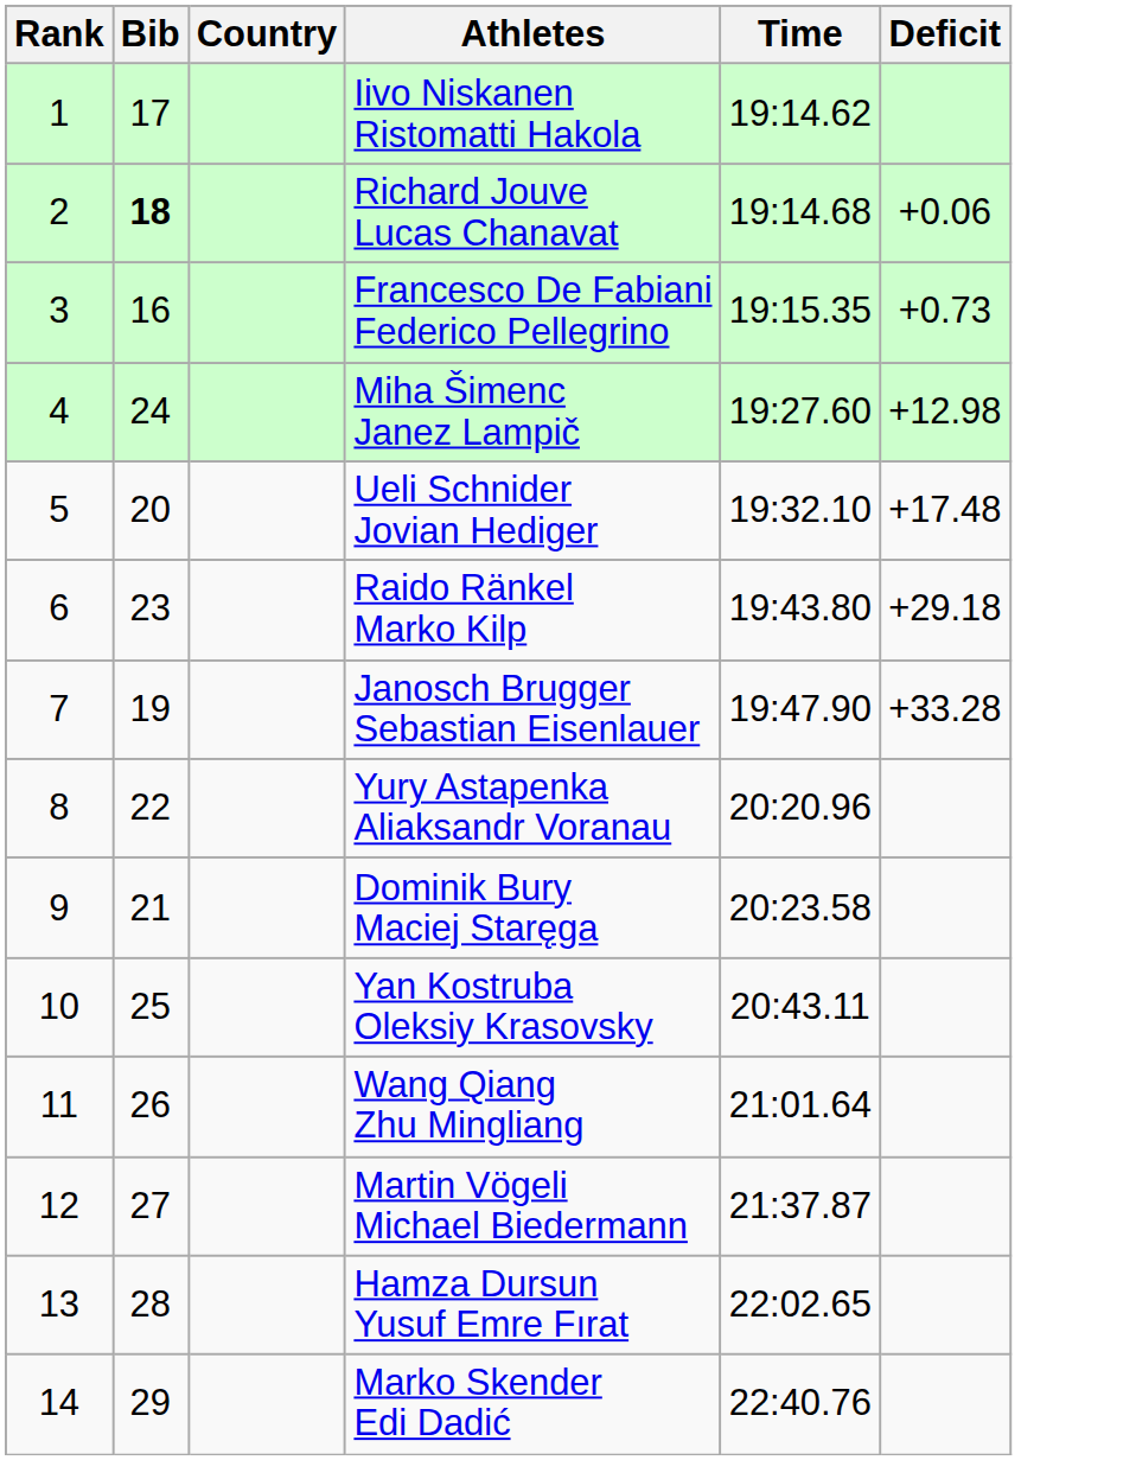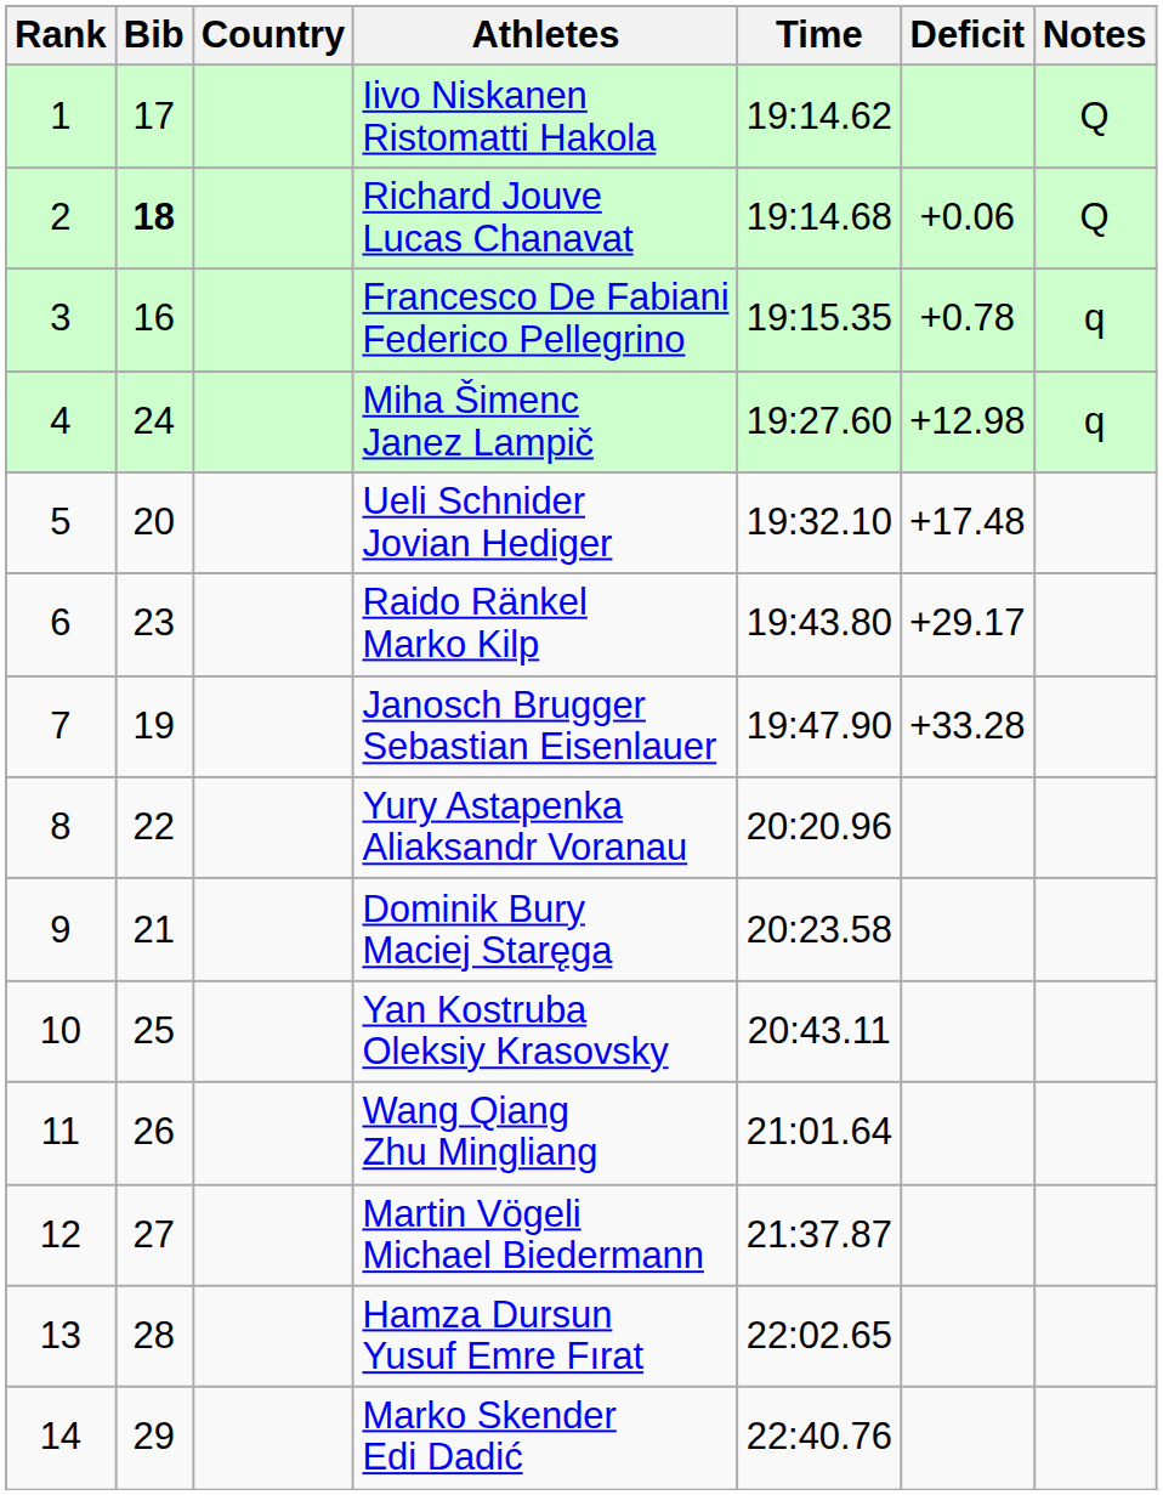 <table class="wikitable sortable" style="text-align:center">
 <tr>
 <th>Rank</th>
 <th>Bib</th>
 <th>Country</th>
 <th>Athletes</th>
 <th>Time</th>
 <th>Deficit</th>
+<th>Notes</th>
 </tr>
 <tr bgcolor=ccffcc>
 <td>1</td>
 <td>17</td>
 <td align=left></td>
 <td align=left><a href='#'>Iivo Niskanen</a><br><a href='#'>Ristomatti Hakola</a></td>
 <td>19:14.62</td>
 <td></td>
+<td>Q</td>
 </tr>
 <tr bgcolor=ccffcc>
 <td>2</td>
 <td><strong>18</strong></td>
 <td align=left></td>
 <td align=left><a href='#'>Richard Jouve</a><br><a href='#'>Lucas Chanavat</a></td>
 <td>19:14.68</td>
 <td>+0.06</td>
+<td>Q</td>
 </tr>
 <tr bgcolor=ccffcc>
 <td>3</td>
 <td>16</td>
 <td align=left></td>
 <td align=left><a href='#'>Francesco De Fabiani</a><br><a href='#'>Federico Pellegrino</a></td>
 <td>19:15.35</td>
-<td>+0.73</td>
+<td>+0.78</td>
+<td>q</td>
 </tr>
 <tr bgcolor=ccffcc>
 <td>4</td>
 <td>24</td>
 <td align=left></td>
 <td align=left><a href='#'>Miha Šimenc</a><br><a href='#'>Janez Lampič</a></td>
 <td>19:27.60</td>
 <td>+12.98</td>
+<td>q</td>
 </tr>
 <tr>
 <td>5</td>
 <td>20</td>
 <td align=left></td>
 <td align=left><a href='#'>Ueli Schnider</a><br><a href='#'>Jovian Hediger</a></td>
 <td>19:32.10</td>
 <td>+17.48</td>
+<td></td>
 </tr>
 <tr>
 <td>6</td>
 <td>23</td>
 <td align=left></td>
 <td align=left><a href='#'>Raido Ränkel</a><br><a href='#'>Marko Kilp</a></td>
 <td>19:43.80</td>
-<td>+29.18</td>
+<td>+29.17</td>
+<td></td>
 </tr>
 <tr>
 <td>7</td>
 <td>19</td>
 <td align=left></td>
 <td align=left><a href='#'>Janosch Brugger</a><br><a href='#'>Sebastian Eisenlauer</a></td>
 <td>19:47.90</td>
 <td>+33.28</td>
+<td></td>
 </tr>
 <tr>
 <td>8</td>
 <td>22</td>
 <td align=left></td>
 <td align=left><a href='#'>Yury Astapenka</a><br><a href='#'>Aliaksandr Voranau</a></td>
 <td>20:20.96</td>
+<td></td>
 <td></td>
 </tr>
 <tr>
 <td>9</td>
 <td>21</td>
 <td align=left></td>
 <td align=left><a href='#'>Dominik Bury</a><br><a href='#'>Maciej Staręga</a></td>
 <td>20:23.58</td>
 <td></td>
+<td></td>
 </tr>
 <tr>
 <td>10</td>
 <td>25</td>
 <td align=left></td>
 <td align=left><a href='#'>Yan Kostruba</a><br><a href='#'>Oleksiy Krasovsky</a></td>
 <td>20:43.11</td>
+<td></td>
 <td></td>
 </tr>
 <tr>
 <td>11</td>
 <td>26</td>
 <td align=left></td>
 <td align=left><a href='#'>Wang Qiang</a><br><a href='#'>Zhu Mingliang</a></td>
 <td>21:01.64</td>
 <td></td>
+<td></td>
 </tr>
 <tr>
 <td>12</td>
 <td>27</td>
 <td align=left></td>
 <td align=left><a href='#'>Martin Vögeli</a><br><a href='#'>Michael Biedermann</a></td>
 <td>21:37.87</td>
+<td></td>
 <td></td>
 </tr>
 <tr>
 <td>13</td>
 <td>28</td>
 <td align=left></td>
 <td align=left><a href='#'>Hamza Dursun</a><br><a href='#'>Yusuf Emre Fırat</a></td>
 <td>22:02.65</td>
 <td></td>
+<td></td>
 </tr>
 <tr>
 <td>14</td>
 <td>29</td>
 <td align=left></td>
 <td align=left><a href='#'>Marko Skender</a><br><a href='#'>Edi Dadić</a></td>
 <td>22:40.76</td>
 <td></td>
+<td></td>
 </tr>
 </table>
